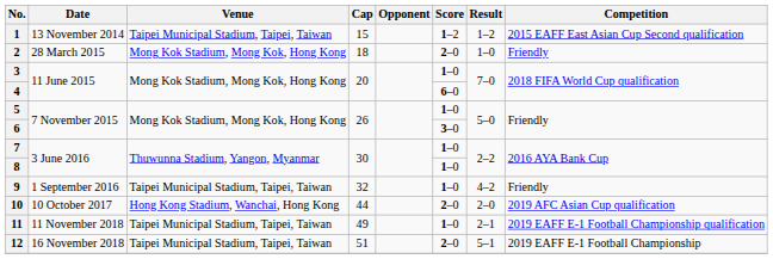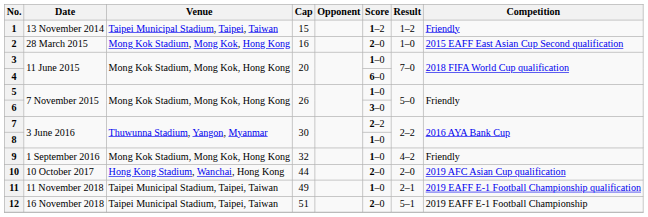 <table class="wikitable sortable plainrowheaders">
 <tr>
 <th scope=col>No.</th>
 <th scope=col data-sort-type=date>Date</th>
 <th scope=col>Venue</th>
 <th scope=col>Cap</th>
 <th scope=col>Opponent</th>
 <th scope=col>Score</th>
 <th scope=col>Result</th>
 <th scope=col>Competition</th>
 </tr>
 <tr>
 <th scope=row>1</th>
 <td>13 November 2014</td>
 <td><a href='#'>Taipei Municipal Stadium</a>, <a href='#'>Taipei</a>, <a href='#'>Taiwan</a></td>
 <td align=center>15</td>
 <td></td>
 <td align=center><strong>1</strong>–2</td>
 <td align=center>1–2</td>
-<td><a href='#'>2015 EAFF East Asian Cup Second qualification</a></td>
+<td><a href='#'>Friendly</a></td>
 </tr>
 <tr>
 <th scope=row>2</th>
 <td>28 March 2015</td>
 <td><a href='#'>Mong Kok Stadium</a>, <a href='#'>Mong Kok</a>, <a href='#'>Hong Kong</a></td>
-<td align=center>18</td>
+<td align=center>16</td>
 <td></td>
 <td align=center><strong>2</strong>–0</td>
 <td align=center>1–0</td>
-<td><a href='#'>Friendly</a></td>
+<td><a href='#'>2015 EAFF East Asian Cup Second qualification</a></td>
 </tr>
 <tr>
 <th scope=row>3</th>
 <td rowspan=2>11 June 2015</td>
 <td rowspan=2>Mong Kok Stadium, Mong Kok, Hong Kong</td>
 <td rowspan=2 align=center>20</td>
 <td rowspan=2></td>
 <td align=center><strong>1</strong>–0</td>
 <td rowspan=2 align=center>7–0</td>
 <td rowspan=2><a href='#'>2018 FIFA World Cup qualification</a></td>
 </tr>
 <tr>
 <th scope=row>4</th>
 <td align=center><strong>6</strong>–0</td>
 </tr>
 <tr>
 <th scope=row>5</th>
 <td rowspan=2>7 November 2015</td>
 <td rowspan=2>Mong Kok Stadium, Mong Kok, Hong Kong</td>
 <td rowspan=2 align=center>26</td>
 <td rowspan=2></td>
 <td align=center><strong>1</strong>–0</td>
 <td rowspan=2 align=center>5–0</td>
 <td rowspan=2>Friendly</td>
 </tr>
 <tr>
 <th scope=row>6</th>
 <td align=center><strong>3</strong>–0</td>
 </tr>
 <tr>
 <th scope=row>7</th>
 <td rowspan=2>3 June 2016</td>
 <td rowspan=2><a href='#'>Thuwunna Stadium</a>, <a href='#'>Yangon</a>, <a href='#'>Myanmar</a></td>
 <td rowspan=2 align=center>30</td>
 <td rowspan=2></td>
-<td align=center><strong>1</strong>–0</td>
+<td align=center><strong>2</strong>–2</td>
 <td rowspan=2 align=center>2–2 </td>
 <td rowspan=2><a href='#'>2016 AYA Bank Cup</a></td>
 </tr>
 <tr>
 <th scope=row>8</th>
 <td align=center><strong>1</strong>–0</td>
 </tr>
 <tr>
 <th scope=row>9</th>
 <td>1 September 2016</td>
-<td>Taipei Municipal Stadium, Taipei, Taiwan</td>
+<td>Mong Kok Stadium, Mong Kok, Hong Kong</td>
 <td align=center>32</td>
 <td></td>
 <td align=center><strong>1</strong>–0</td>
 <td align=center>4–2</td>
 <td>Friendly</td>
 </tr>
 <tr>
 <th scope=row>10</th>
 <td>10 October 2017</td>
 <td><a href='#'>Hong Kong Stadium</a>, <a href='#'>Wanchai</a>, Hong Kong</td>
 <td align=center>44</td>
 <td></td>
 <td align=center><strong>2</strong>–0</td>
 <td align=center>2–0</td>
 <td><a href='#'>2019 AFC Asian Cup qualification</a></td>
 </tr>
 <tr>
 <th scope=row>11</th>
 <td>11 November 2018</td>
 <td>Taipei Municipal Stadium, Taipei, Taiwan</td>
 <td align=center>49</td>
 <td></td>
 <td align=center><strong>1</strong>–0</td>
 <td align=center>2–1</td>
 <td><a href='#'>2019 EAFF E-1 Football Championship qualification</a></td>
 </tr>
 <tr>
 <th scope=row>12</th>
 <td>16 November 2018</td>
 <td>Taipei Municipal Stadium, Taipei, Taiwan</td>
 <td align=center>51</td>
 <td></td>
 <td align=center><strong>2</strong>–0</td>
 <td align=center>5–1</td>
 <td>2019 EAFF E-1 Football Championship</td>
 </tr>
 <tr>
 </tr>
 </table>
